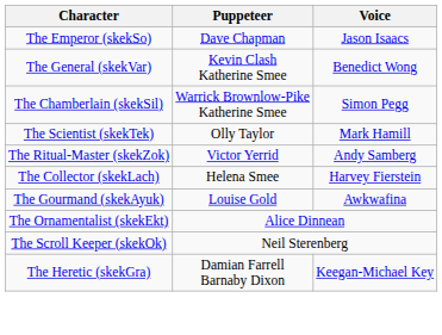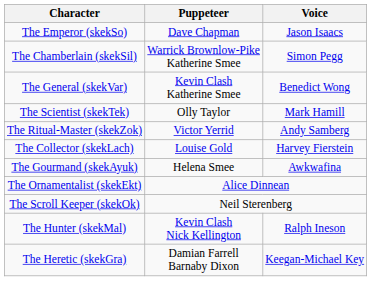 <table class="wikitable sortable" style="text-align:center">
 <tr>
 <th scope="col">Character</th>
 <th scope="col">Puppeteer</th>
 <th scope="col">Voice</th>
 </tr>
 <tr>
 <td><a href='#'>The Emperor (skekSo)</a></td>
 <td><a href='#'>Dave Chapman</a></td>
 <td><a href='#'>Jason Isaacs</a></td>
 </tr>
 <tr>
+<td><a href='#'>The Chamberlain (skekSil)</a></td>
+<td><a href='#'>Warrick Brownlow-Pike</a><br>Katherine Smee</td>
+<td><a href='#'>Simon Pegg</a></td>
+</tr>
+<tr>
 <td><a href='#'>The General (skekVar)</a></td>
 <td><a href='#'>Kevin Clash</a><br>Katherine Smee</td>
 <td><a href='#'>Benedict Wong</a></td>
-</tr>
-<tr>
-<td><a href='#'>The Chamberlain (skekSil)</a></td>
-<td><a href='#'>Warrick Brownlow-Pike</a><br>Katherine Smee</td>
-<td><a href='#'>Simon Pegg</a></td>
 </tr>
 <tr>
 <td><a href='#'>The Scientist (skekTek)</a></td>
 <td>Olly Taylor</td>
 <td><a href='#'>Mark Hamill</a></td>
 </tr>
 <tr>
 <td><a href='#'>The Ritual-Master (skekZok)</a></td>
 <td><a href='#'>Victor Yerrid</a></td>
 <td><a href='#'>Andy Samberg</a></td>
 </tr>
 <tr>
 <td><a href='#'>The Collector (skekLach)</a></td>
-<td>Helena Smee</td>
+<td><a href='#'>Louise Gold</a></td>
 <td><a href='#'>Harvey Fierstein</a></td>
 </tr>
 <tr>
 <td><a href='#'>The Gourmand (skekAyuk)</a></td>
-<td><a href='#'>Louise Gold</a></td>
+<td>Helena Smee</td>
 <td><a href='#'>Awkwafina</a></td>
 </tr>
 <tr>
 <td><a href='#'>The Ornamentalist (skekEkt)</a></td>
 <td colspan="2"><a href='#'>Alice Dinnean</a></td>
 </tr>
 <tr>
 <td><a href='#'>The Scroll Keeper (skekOk)</a></td>
 <td colspan="2">Neil Sterenberg</td>
 </tr>
 <tr>
+<td><a href='#'>The Hunter (skekMal)</a></td>
+<td><a href='#'>Kevin Clash</a><br><a href='#'>Nick Kellington</a></td>
+<td><a href='#'>Ralph Ineson</a></td>
+</tr>
+<tr>
 <td><a href='#'>The Heretic (skekGra)</a></td>
 <td>Damian Farrell<br>Barnaby Dixon</td>
 <td><a href='#'>Keegan-Michael Key</a></td>
 </tr>
 </table>
